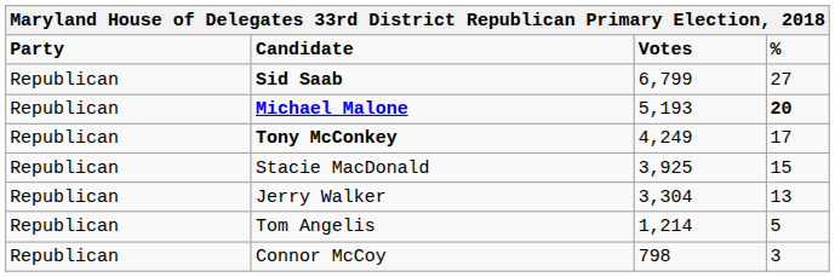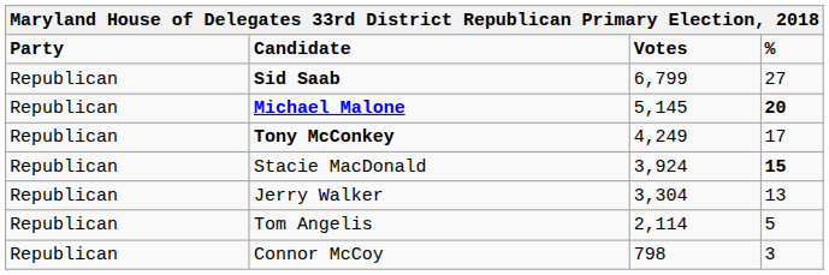 <table class="wikitable">
 <tr>
 <th colspan="4">Maryland House of Delegates 33rd District Republican Primary Election, 2018</th>
 </tr>
 <tr>
 <td><strong>Party</strong></td>
 <td><strong>Candidate</strong></td>
 <td><strong>Votes</strong></td>
 <td><strong>%</strong></td>
 </tr>
 <tr>
 <td>Republican</td>
 <td><strong>Sid Saab</strong></td>
 <td>6,799</td>
 <td>27</td>
 </tr>
 <tr>
 <td>Republican</td>
 <td><strong><a href='#'>Michael Malone</a></strong></td>
-<td>5,193</td>
+<td>5,145</td>
 <td><strong>20</strong></td>
 </tr>
 <tr>
 <td>Republican</td>
 <td><strong>Tony McConkey</strong></td>
 <td>4,249</td>
 <td>17</td>
 </tr>
 <tr>
 <td>Republican</td>
 <td>Stacie MacDonald</td>
-<td>3,925</td>
-<td>15</td>
+<td>3,924</td>
+<td><strong>15</strong></td>
 </tr>
 <tr>
 <td>Republican</td>
 <td>Jerry Walker</td>
 <td>3,304</td>
 <td>13</td>
 </tr>
 <tr>
 <td>Republican</td>
 <td>Tom Angelis</td>
-<td>1,214</td>
+<td>2,114</td>
 <td>5</td>
 </tr>
 <tr>
 <td>Republican</td>
 <td>Connor McCoy</td>
 <td>798</td>
 <td>3</td>
 </tr>
 </table>
